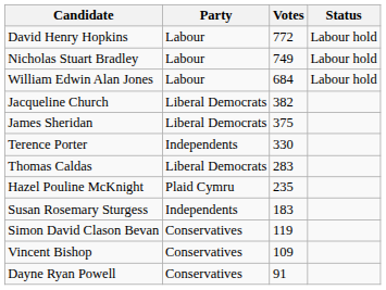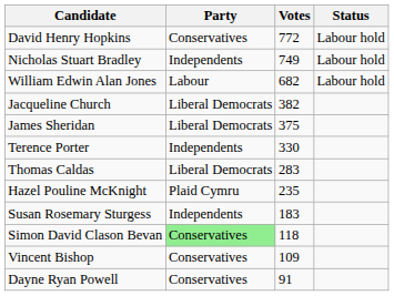 <table class="wikitable sortable">
 <tr>
 <th>Candidate</th>
 <th>Party</th>
 <th>Votes</th>
 <th>Status</th>
 </tr>
 <tr>
 <td>David Henry Hopkins</td>
-<td>Labour</td>
+<td>Conservatives</td>
 <td>772</td>
 <td>Labour hold</td>
 </tr>
 <tr>
 <td>Nicholas Stuart Bradley</td>
-<td>Labour</td>
+<td>Independents</td>
 <td>749</td>
 <td>Labour hold</td>
 </tr>
 <tr>
 <td>William Edwin Alan Jones</td>
 <td>Labour</td>
-<td>684</td>
+<td>682</td>
 <td>Labour hold</td>
 </tr>
 <tr>
 <td>Jacqueline Church</td>
 <td>Liberal Democrats</td>
 <td>382</td>
 <td></td>
 </tr>
 <tr>
 <td>James Sheridan</td>
 <td>Liberal Democrats</td>
 <td>375</td>
 <td></td>
 </tr>
 <tr>
 <td>Terence Porter</td>
 <td>Independents</td>
 <td>330</td>
 <td></td>
 </tr>
 <tr>
 <td>Thomas Caldas</td>
 <td>Liberal Democrats</td>
 <td>283</td>
 <td></td>
 </tr>
 <tr>
 <td>Hazel Pouline McKnight</td>
 <td>Plaid Cymru</td>
 <td>235</td>
 <td></td>
 </tr>
 <tr>
 <td>Susan Rosemary Sturgess</td>
 <td>Independents</td>
 <td>183</td>
 <td></td>
 </tr>
 <tr>
 <td>Simon David Clason Bevan</td>
-<td>Conservatives</td>
-<td>119</td>
+<td style="background: lightgreen;">Conservatives</td>
+<td>118</td>
 <td></td>
 </tr>
 <tr>
 <td>Vincent Bishop</td>
 <td>Conservatives</td>
 <td>109</td>
 <td></td>
 </tr>
 <tr>
 <td>Dayne Ryan Powell</td>
 <td>Conservatives</td>
 <td>91</td>
 <td></td>
 </tr>
 </table>
